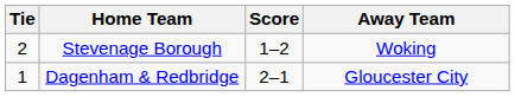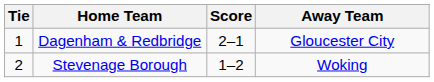 <table class="wikitable" style="text-align:center;">
 <tr>
 <th width=20>Tie</th>
 <th width=175>Home Team</th>
 <th width=20>Score</th>
 <th width=175>Away Team</th>
 </tr>
 <tr>
+<td>1</td>
+<td><a href='#'>Dagenham & Redbridge</a></td>
+<td>2–1</td>
+<td><a href='#'>Gloucester City</a></td>
+</tr>
+<tr>
 <td>2</td>
 <td><a href='#'>Stevenage Borough</a></td>
 <td>1–2</td>
 <td><a href='#'>Woking</a></td>
 </tr>
-<tr>
-<td>1</td>
-<td><a href='#'>Dagenham & Redbridge</a></td>
-<td>2–1</td>
-<td><a href='#'>Gloucester City</a></td>
-</tr>
 </table>
